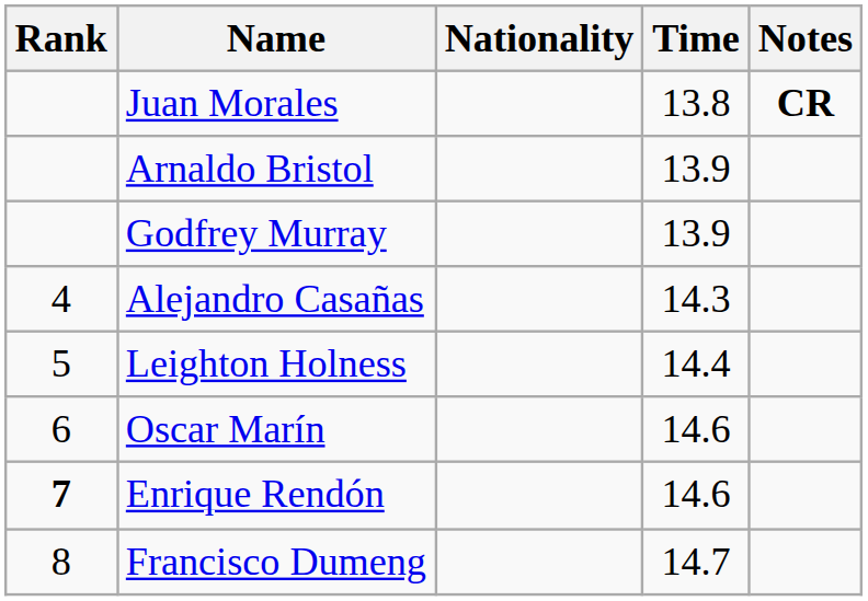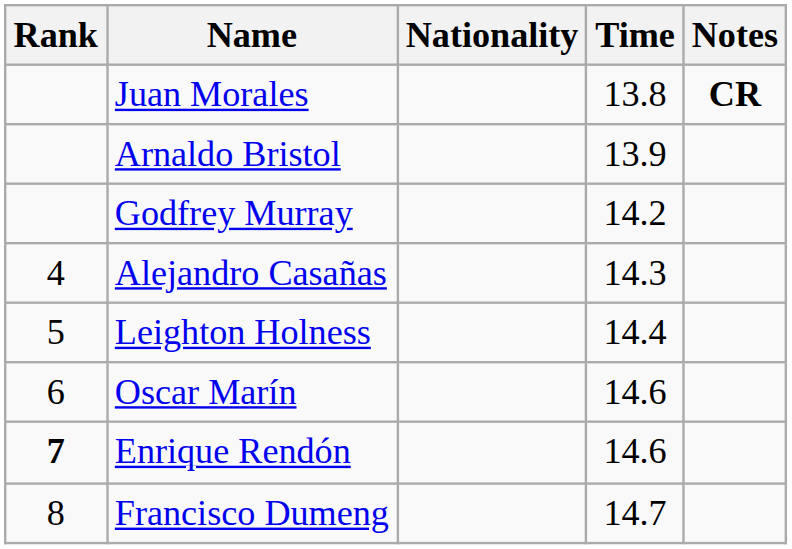 <table class="wikitable sortable" style="text-align:center;font-size:95%">
 <tr>
 <th>Rank</th>
 <th>Name</th>
 <th>Nationality</th>
 <th>Time</th>
 <th>Notes</th>
 </tr>
 <tr>
 <td></td>
 <td align=left><a href='#'>Juan Morales</a></td>
 <td align=left></td>
 <td>13.8</td>
 <td><strong>CR</strong></td>
 </tr>
 <tr>
 <td></td>
 <td align=left><a href='#'>Arnaldo Bristol</a></td>
 <td align=left></td>
 <td>13.9</td>
 <td></td>
 </tr>
 <tr>
 <td></td>
 <td align=left><a href='#'>Godfrey Murray</a></td>
 <td align=left></td>
-<td>13.9</td>
+<td>14.2</td>
 <td></td>
 </tr>
 <tr>
 <td>4</td>
 <td align=left><a href='#'>Alejandro Casañas</a></td>
 <td align=left></td>
 <td>14.3</td>
 <td></td>
 </tr>
 <tr>
 <td>5</td>
 <td align=left><a href='#'>Leighton Holness</a></td>
 <td align=left></td>
 <td>14.4</td>
 <td></td>
 </tr>
 <tr>
 <td>6</td>
 <td align=left><a href='#'>Oscar Marín</a></td>
 <td align=left></td>
 <td>14.6</td>
 <td></td>
 </tr>
 <tr>
 <td><strong>7</strong></td>
 <td align=left><a href='#'>Enrique Rendón</a></td>
 <td align=left></td>
 <td>14.6</td>
 <td></td>
 </tr>
 <tr>
 <td>8</td>
 <td align=left><a href='#'>Francisco Dumeng</a></td>
 <td align=left></td>
 <td>14.7</td>
 <td></td>
 </tr>
 </table>
